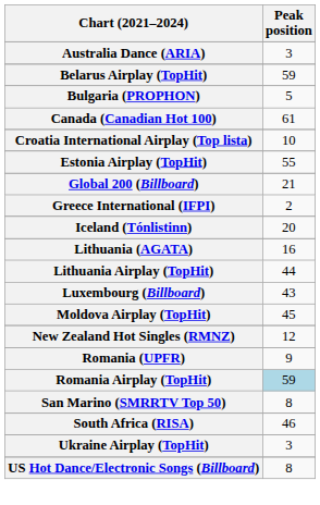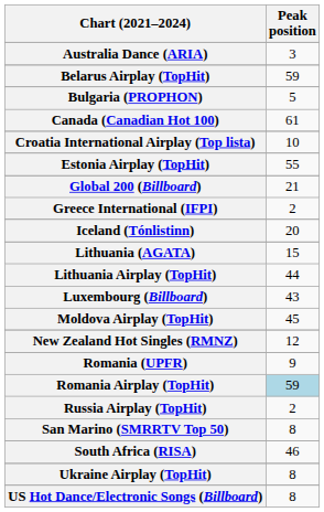 <table class="wikitable sortable plainrowheaders" style="text-align:center">
 <tr>
 <th>Chart (2021–2024)</th>
 <th>Peak<br>position</th>
 </tr>
 <tr>
 </tr>
 <tr>
 <th scope="row">Australia Dance (<a href='#'>ARIA</a>)</th>
 <td>3</td>
 </tr>
 <tr>
 </tr>
 <tr>
 <th scope="row">Belarus Airplay (<a href='#'>TopHit</a>)</th>
 <td>59</td>
 </tr>
 <tr>
 </tr>
 <tr>
 </tr>
 <tr>
 <th scope="row">Bulgaria (<a href='#'>PROPHON</a>)</th>
 <td>5</td>
 </tr>
 <tr>
 <th scope="row">Canada (<a href='#'>Canadian Hot 100</a>)</th>
 <td>61</td>
 </tr>
 <tr>
 </tr>
 <tr>
 <th scope="row">Croatia International Airplay (<a href='#'>Top lista</a>)</th>
 <td>10</td>
 </tr>
 <tr>
 </tr>
 <tr>
 </tr>
 <tr>
 </tr>
 <tr>
 <th scope="row">Estonia Airplay (<a href='#'>TopHit</a>)</th>
 <td>55</td>
 </tr>
 <tr>
 </tr>
 <tr>
 </tr>
 <tr>
 <th scope="row"><a href='#'>Global 200</a> (<em><a href='#'>Billboard</a></em>)</th>
 <td>21</td>
 </tr>
 <tr>
 <th scope="row">Greece International (<a href='#'>IFPI</a>)</th>
 <td>2</td>
 </tr>
 <tr>
 </tr>
 <tr>
 </tr>
 <tr>
 </tr>
 <tr>
 </tr>
 <tr>
 <th scope="row">Iceland (<a href='#'>Tónlistinn</a>)</th>
 <td>20</td>
 </tr>
 <tr>
 </tr>
 <tr>
 </tr>
 <tr>
 <th scope="row">Lithuania (<a href='#'>AGATA</a>)</th>
-<td>16</td>
+<td>15</td>
 </tr>
 <tr>
 <th scope="row">Lithuania Airplay (<a href='#'>TopHit</a>)</th>
 <td>44</td>
 </tr>
 <tr>
 <th scope="row">Luxembourg (<em><a href='#'>Billboard</a></em>)</th>
 <td>43</td>
 </tr>
 <tr>
 <th scope="row">Moldova Airplay (<a href='#'>TopHit</a>)</th>
 <td>45</td>
 </tr>
 <tr>
 </tr>
 <tr>
 </tr>
 <tr>
 <th scope="row">New Zealand Hot Singles (<a href='#'>RMNZ</a>)</th>
 <td>12</td>
 </tr>
 <tr>
 </tr>
 <tr>
 </tr>
 <tr>
 </tr>
 <tr>
 </tr>
 <tr>
 <th scope="row">Romania (<a href='#'>UPFR</a>)</th>
 <td>9</td>
 </tr>
 <tr>
 <th scope="row">Romania Airplay (<a href='#'>TopHit</a>)</th>
 <td style="background: lightblue;">59</td>
 </tr>
 <tr>
+<th scope="row">Russia Airplay (<a href='#'>TopHit</a>)</th>
+<td>2</td>
+</tr>
+<tr>
 <th scope="row">San Marino (<a href='#'>SMRRTV Top 50</a>)</th>
 <td>8</td>
 </tr>
 <tr>
 </tr>
 <tr>
 </tr>
 <tr>
 <th scope="row">South Africa (<a href='#'>RISA</a>)</th>
 <td>46</td>
 </tr>
 <tr>
 </tr>
 <tr>
 </tr>
 <tr>
 </tr>
 <tr>
 <th scope="row">Ukraine Airplay (<a href='#'>TopHit</a>)</th>
-<td>3</td>
+<td>8</td>
 </tr>
 <tr>
 </tr>
 <tr>
 </tr>
 <tr>
 </tr>
 <tr>
 <th scope="row">US <a href='#'>Hot Dance/Electronic Songs</a> (<em><a href='#'>Billboard</a></em>)</th>
 <td>8</td>
 </tr>
 </table>
